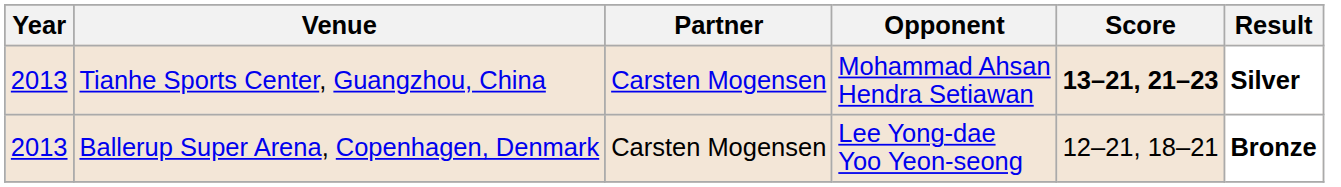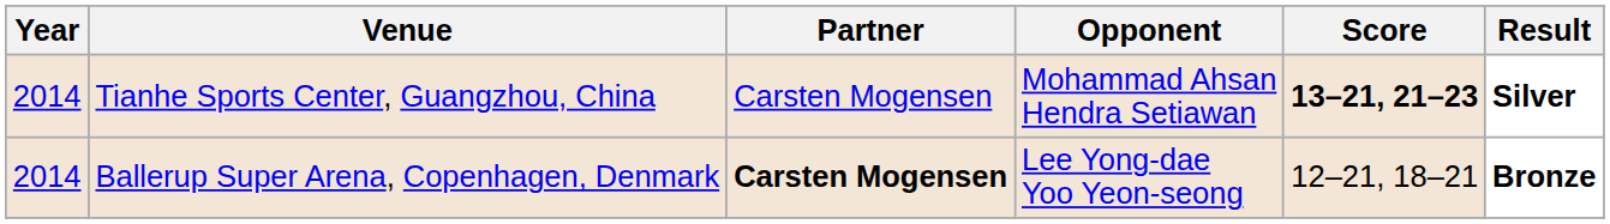 <table class="sortable wikitable" style="font-size: 90%;">
 <tr>
 <th>Year</th>
 <th>Venue</th>
 <th>Partner</th>
 <th>Opponent</th>
 <th>Score</th>
 <th>Result</th>
 </tr>
 <tr style="background:#F3E6D7">
-<td align="center"><a href='#'>2013</a></td>
+<td align="center"><a href='#'>2014</a></td>
 <td align="left"><a href='#'>Tianhe Sports Center</a>, <a href='#'>Guangzhou, China</a></td>
 <td align="left"> <a href='#'>Carsten Mogensen</a></td>
 <td align="left"> <a href='#'>Mohammad Ahsan</a> <br>  <a href='#'>Hendra Setiawan</a></td>
 <td align="left"><strong>13–21, 21–23</strong></td>
 <td style="text-align:left; background:white"> <strong>Silver</strong></td>
 </tr>
 <tr style="background:#F3E6D7">
-<td align="center"><a href='#'>2013</a></td>
+<td align="center"><a href='#'>2014</a></td>
 <td align="left"><a href='#'>Ballerup Super Arena</a>, <a href='#'>Copenhagen, Denmark</a></td>
-<td align="left"> Carsten Mogensen</td>
+<td align="left"><strong> Carsten Mogensen</strong></td>
 <td align="left"> <a href='#'>Lee Yong-dae</a> <br>  <a href='#'>Yoo Yeon-seong</a></td>
 <td align="left">12–21, 18–21</td>
 <td style="text-align:left; background:white"> <strong>Bronze</strong></td>
 </tr>
 </table>
